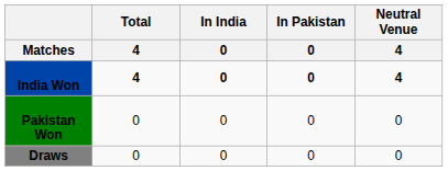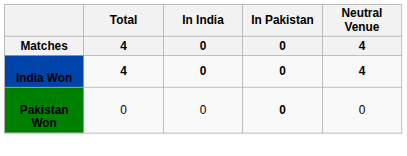 <table class="wikitable" style="text-align:center">
 <tr>
 <th style="width:100px;"></th>
 <th style="width:100px;">Total</th>
 <th style="width:100px;">In India</th>
 <th style="width:100px;">In Pakistan</th>
 <th style="width:100px;">Neutral Venue</th>
 </tr>
 <tr>
 <th>Matches</th>
 <th>4</th>
 <th>0</th>
 <th>0</th>
 <th>4</th>
 </tr>
 <tr>
 <td style="background-color:#0044AA"><span><br><strong>India Won</strong></span></td>
 <td><strong>4</strong></td>
 <td><strong>0</strong></td>
 <td><strong>0</strong></td>
 <td><strong>4</strong></td>
 </tr>
 <tr>
 <td style="background-color:green"><span><br><strong>Pakistan Won</strong></span></td>
 <td>0</td>
 <td>0</td>
-<td>0</td>
-<td>0</td>
-</tr>
-<tr>
-<td style="background-color:Grey"><span><strong>Draws</strong></span></td>
-<td>0</td>
-<td>0</td>
-<td>0</td>
+<td><strong>0</strong></td>
 <td>0</td>
 </tr>
 </table>
